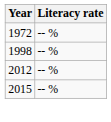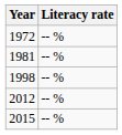 <table class="sortable wikitable" style="margin: 1em auto;">
 <tr>
 <th>Year</th>
 <th>Literacy rate</th>
 </tr>
 <tr>
 <td>1972</td>
+<td>-- %</td>
+</tr>
+<tr>
+<td>1981</td>
 <td>-- %</td>
 </tr>
 <tr>
 <td>1998</td>
 <td>-- %</td>
 </tr>
 <tr>
 <td>2012</td>
 <td>-- %</td>
 </tr>
 <tr>
 <td>2015</td>
 <td>-- %</td>
 </tr>
 </table>
